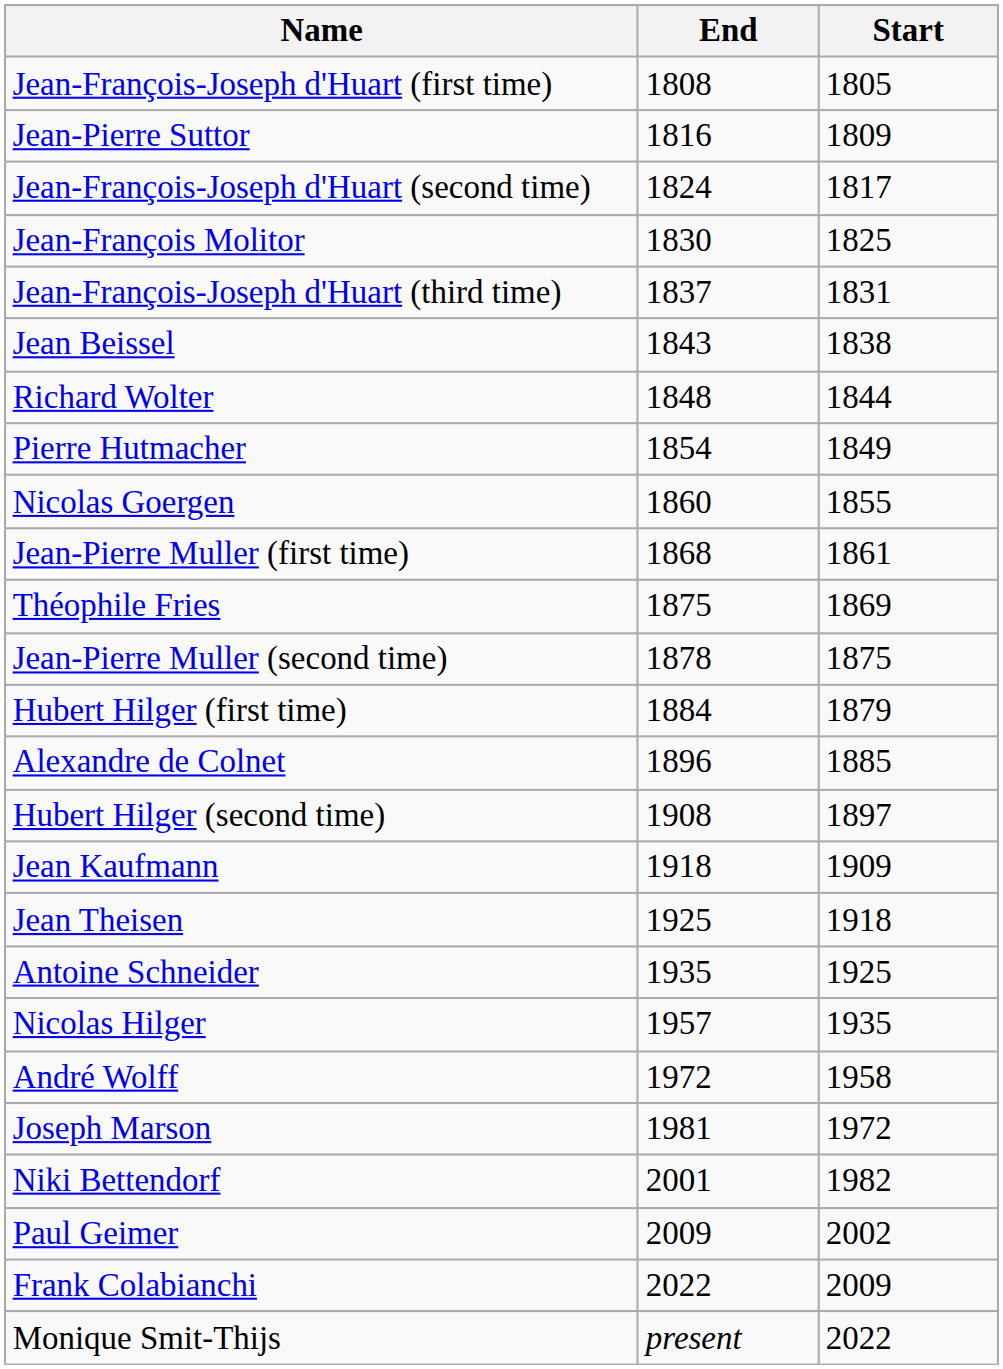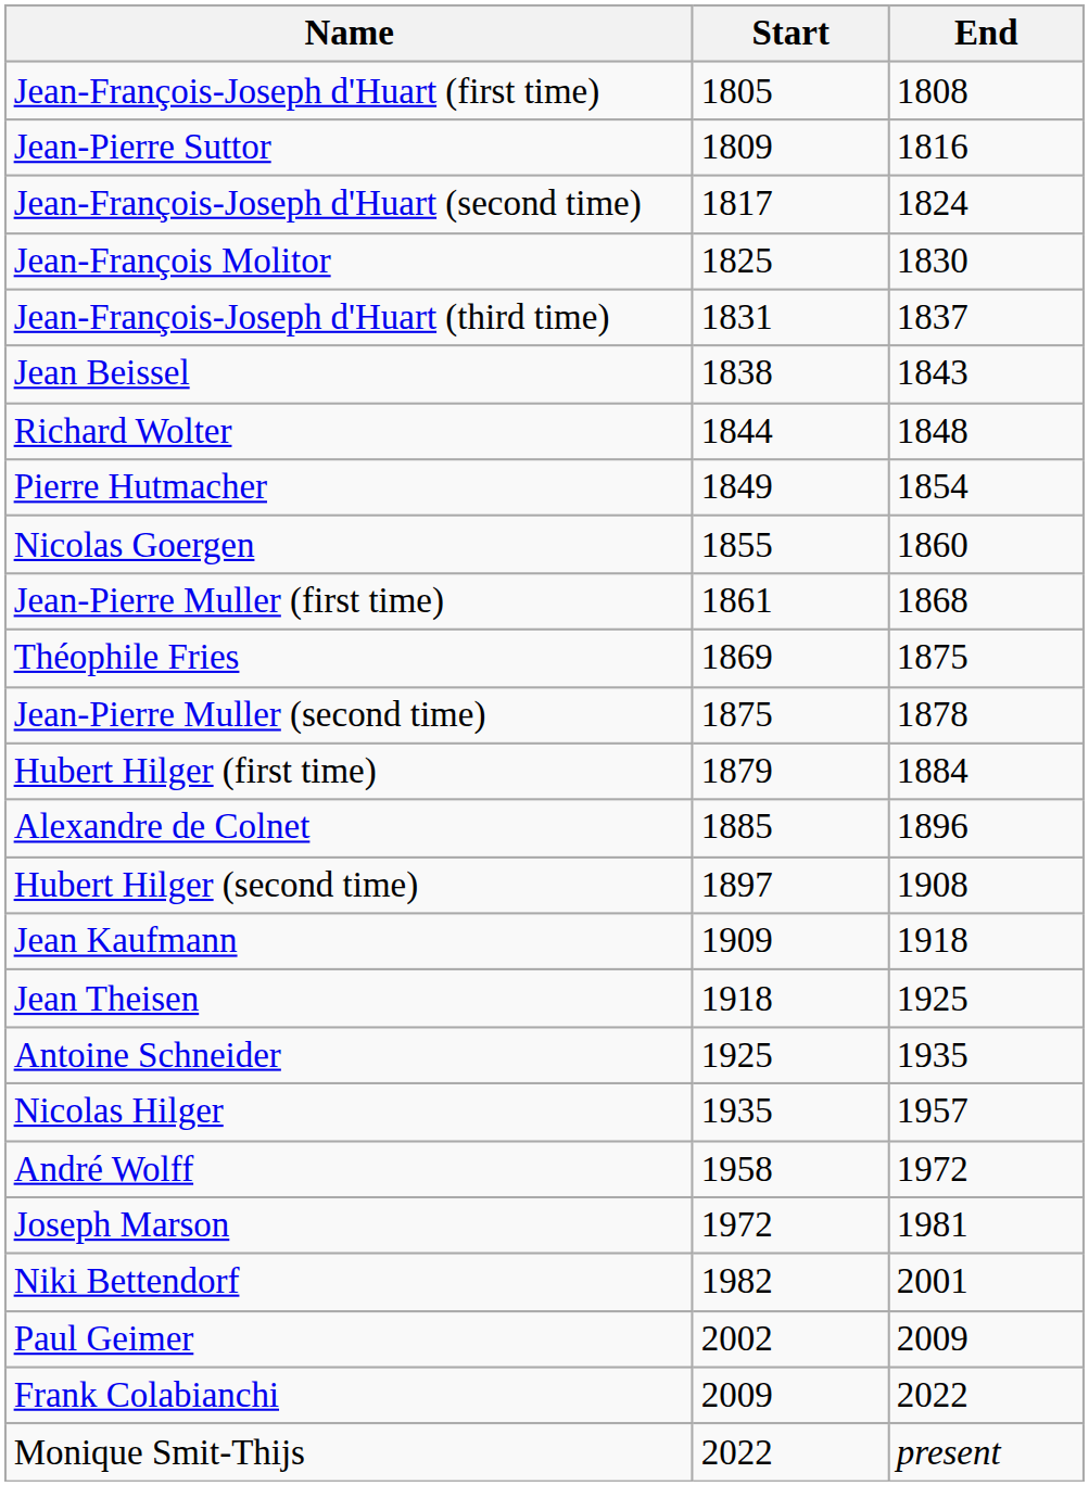 <table class="wikitable">
 <tr>
 <th width=300>Name</th>
+<th width=80>Start</th>
 <th width=80>End</th>
-<th width=80>Start</th>
 </tr>
 <tr>
 <td><a href='#'>Jean-François-Joseph d'Huart</a> (first time)</td>
+<td>1805</td>
 <td>1808</td>
-<td>1805</td>
 </tr>
 <tr>
 <td><a href='#'>Jean-Pierre Suttor</a></td>
+<td>1809</td>
 <td>1816</td>
-<td>1809</td>
 </tr>
 <tr>
 <td><a href='#'>Jean-François-Joseph d'Huart</a> (second time)</td>
+<td>1817</td>
 <td>1824</td>
-<td>1817</td>
 </tr>
 <tr>
 <td><a href='#'>Jean-François Molitor</a></td>
+<td>1825</td>
 <td>1830</td>
-<td>1825</td>
 </tr>
 <tr>
 <td><a href='#'>Jean-François-Joseph d'Huart</a>  (third time)</td>
+<td>1831</td>
 <td>1837</td>
-<td>1831</td>
 </tr>
 <tr>
 <td><a href='#'>Jean Beissel</a></td>
+<td>1838</td>
 <td>1843</td>
-<td>1838</td>
 </tr>
 <tr>
 <td><a href='#'>Richard Wolter</a></td>
+<td>1844</td>
 <td>1848</td>
-<td>1844</td>
 </tr>
 <tr>
 <td><a href='#'>Pierre Hutmacher</a></td>
+<td>1849</td>
 <td>1854</td>
-<td>1849</td>
 </tr>
 <tr>
 <td><a href='#'>Nicolas Goergen</a></td>
+<td>1855</td>
 <td>1860</td>
-<td>1855</td>
 </tr>
 <tr>
 <td><a href='#'>Jean-Pierre Muller</a> (first time)</td>
+<td>1861</td>
 <td>1868</td>
-<td>1861</td>
 </tr>
 <tr>
 <td><a href='#'>Théophile Fries</a></td>
+<td>1869</td>
 <td>1875</td>
-<td>1869</td>
 </tr>
 <tr>
 <td><a href='#'>Jean-Pierre Muller</a> (second time)</td>
+<td>1875</td>
 <td>1878</td>
-<td>1875</td>
 </tr>
 <tr>
 <td><a href='#'>Hubert Hilger</a> (first time)</td>
+<td>1879</td>
 <td>1884</td>
-<td>1879</td>
 </tr>
 <tr>
 <td><a href='#'>Alexandre de Colnet</a></td>
+<td>1885</td>
 <td>1896</td>
-<td>1885</td>
 </tr>
 <tr>
 <td><a href='#'>Hubert Hilger</a> (second time)</td>
+<td>1897</td>
 <td>1908</td>
-<td>1897</td>
 </tr>
 <tr>
 <td><a href='#'>Jean Kaufmann</a></td>
+<td>1909</td>
 <td>1918</td>
-<td>1909</td>
 </tr>
 <tr>
 <td><a href='#'>Jean Theisen</a></td>
+<td>1918</td>
 <td>1925</td>
-<td>1918</td>
 </tr>
 <tr>
 <td><a href='#'>Antoine Schneider</a></td>
+<td>1925</td>
 <td>1935</td>
-<td>1925</td>
 </tr>
 <tr>
 <td><a href='#'>Nicolas Hilger</a></td>
+<td>1935</td>
 <td>1957</td>
-<td>1935</td>
 </tr>
 <tr>
 <td><a href='#'>André Wolff</a></td>
+<td>1958</td>
 <td>1972</td>
-<td>1958</td>
 </tr>
 <tr>
 <td><a href='#'>Joseph Marson</a></td>
+<td>1972</td>
 <td>1981</td>
-<td>1972</td>
 </tr>
 <tr>
 <td><a href='#'>Niki Bettendorf</a></td>
+<td>1982</td>
 <td>2001</td>
-<td>1982</td>
 </tr>
 <tr>
 <td><a href='#'>Paul Geimer</a></td>
+<td>2002</td>
 <td>2009</td>
-<td>2002</td>
 </tr>
 <tr>
 <td><a href='#'>Frank Colabianchi</a></td>
+<td>2009</td>
 <td>2022</td>
-<td>2009</td>
 </tr>
 <tr>
 <td>Monique Smit-Thijs</td>
+<td>2022</td>
 <td><em>present</em></td>
-<td>2022</td>
 </tr>
 </table>
